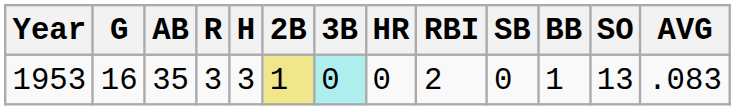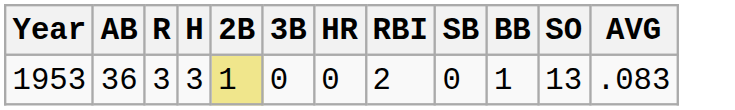 <table class="wikitable">
 <tr>
 <th><strong>Year</strong></th>
-<th><strong>G</strong></th>
 <th><strong>AB</strong></th>
 <th><strong>R</strong></th>
 <th><strong>H</strong></th>
 <th><strong>2B</strong></th>
 <th><strong>3B</strong></th>
 <th><strong>HR</strong></th>
 <th><strong>RBI</strong></th>
 <th><strong>SB</strong></th>
 <th><strong>BB</strong></th>
 <th><strong>SO</strong></th>
 <th><strong>AVG</strong></th>
 </tr>
 <tr>
 <td>1953</td>
-<td>16</td>
-<td>35</td>
+<td>36</td>
 <td>3</td>
 <td>3</td>
 <td style="background: khaki;">1</td>
-<td style="background: paleturquoise;">0</td>
+<td>0</td>
 <td>0</td>
 <td>2</td>
 <td>0</td>
 <td>1</td>
 <td>13</td>
 <td>.083</td>
 </tr>
 </table>
